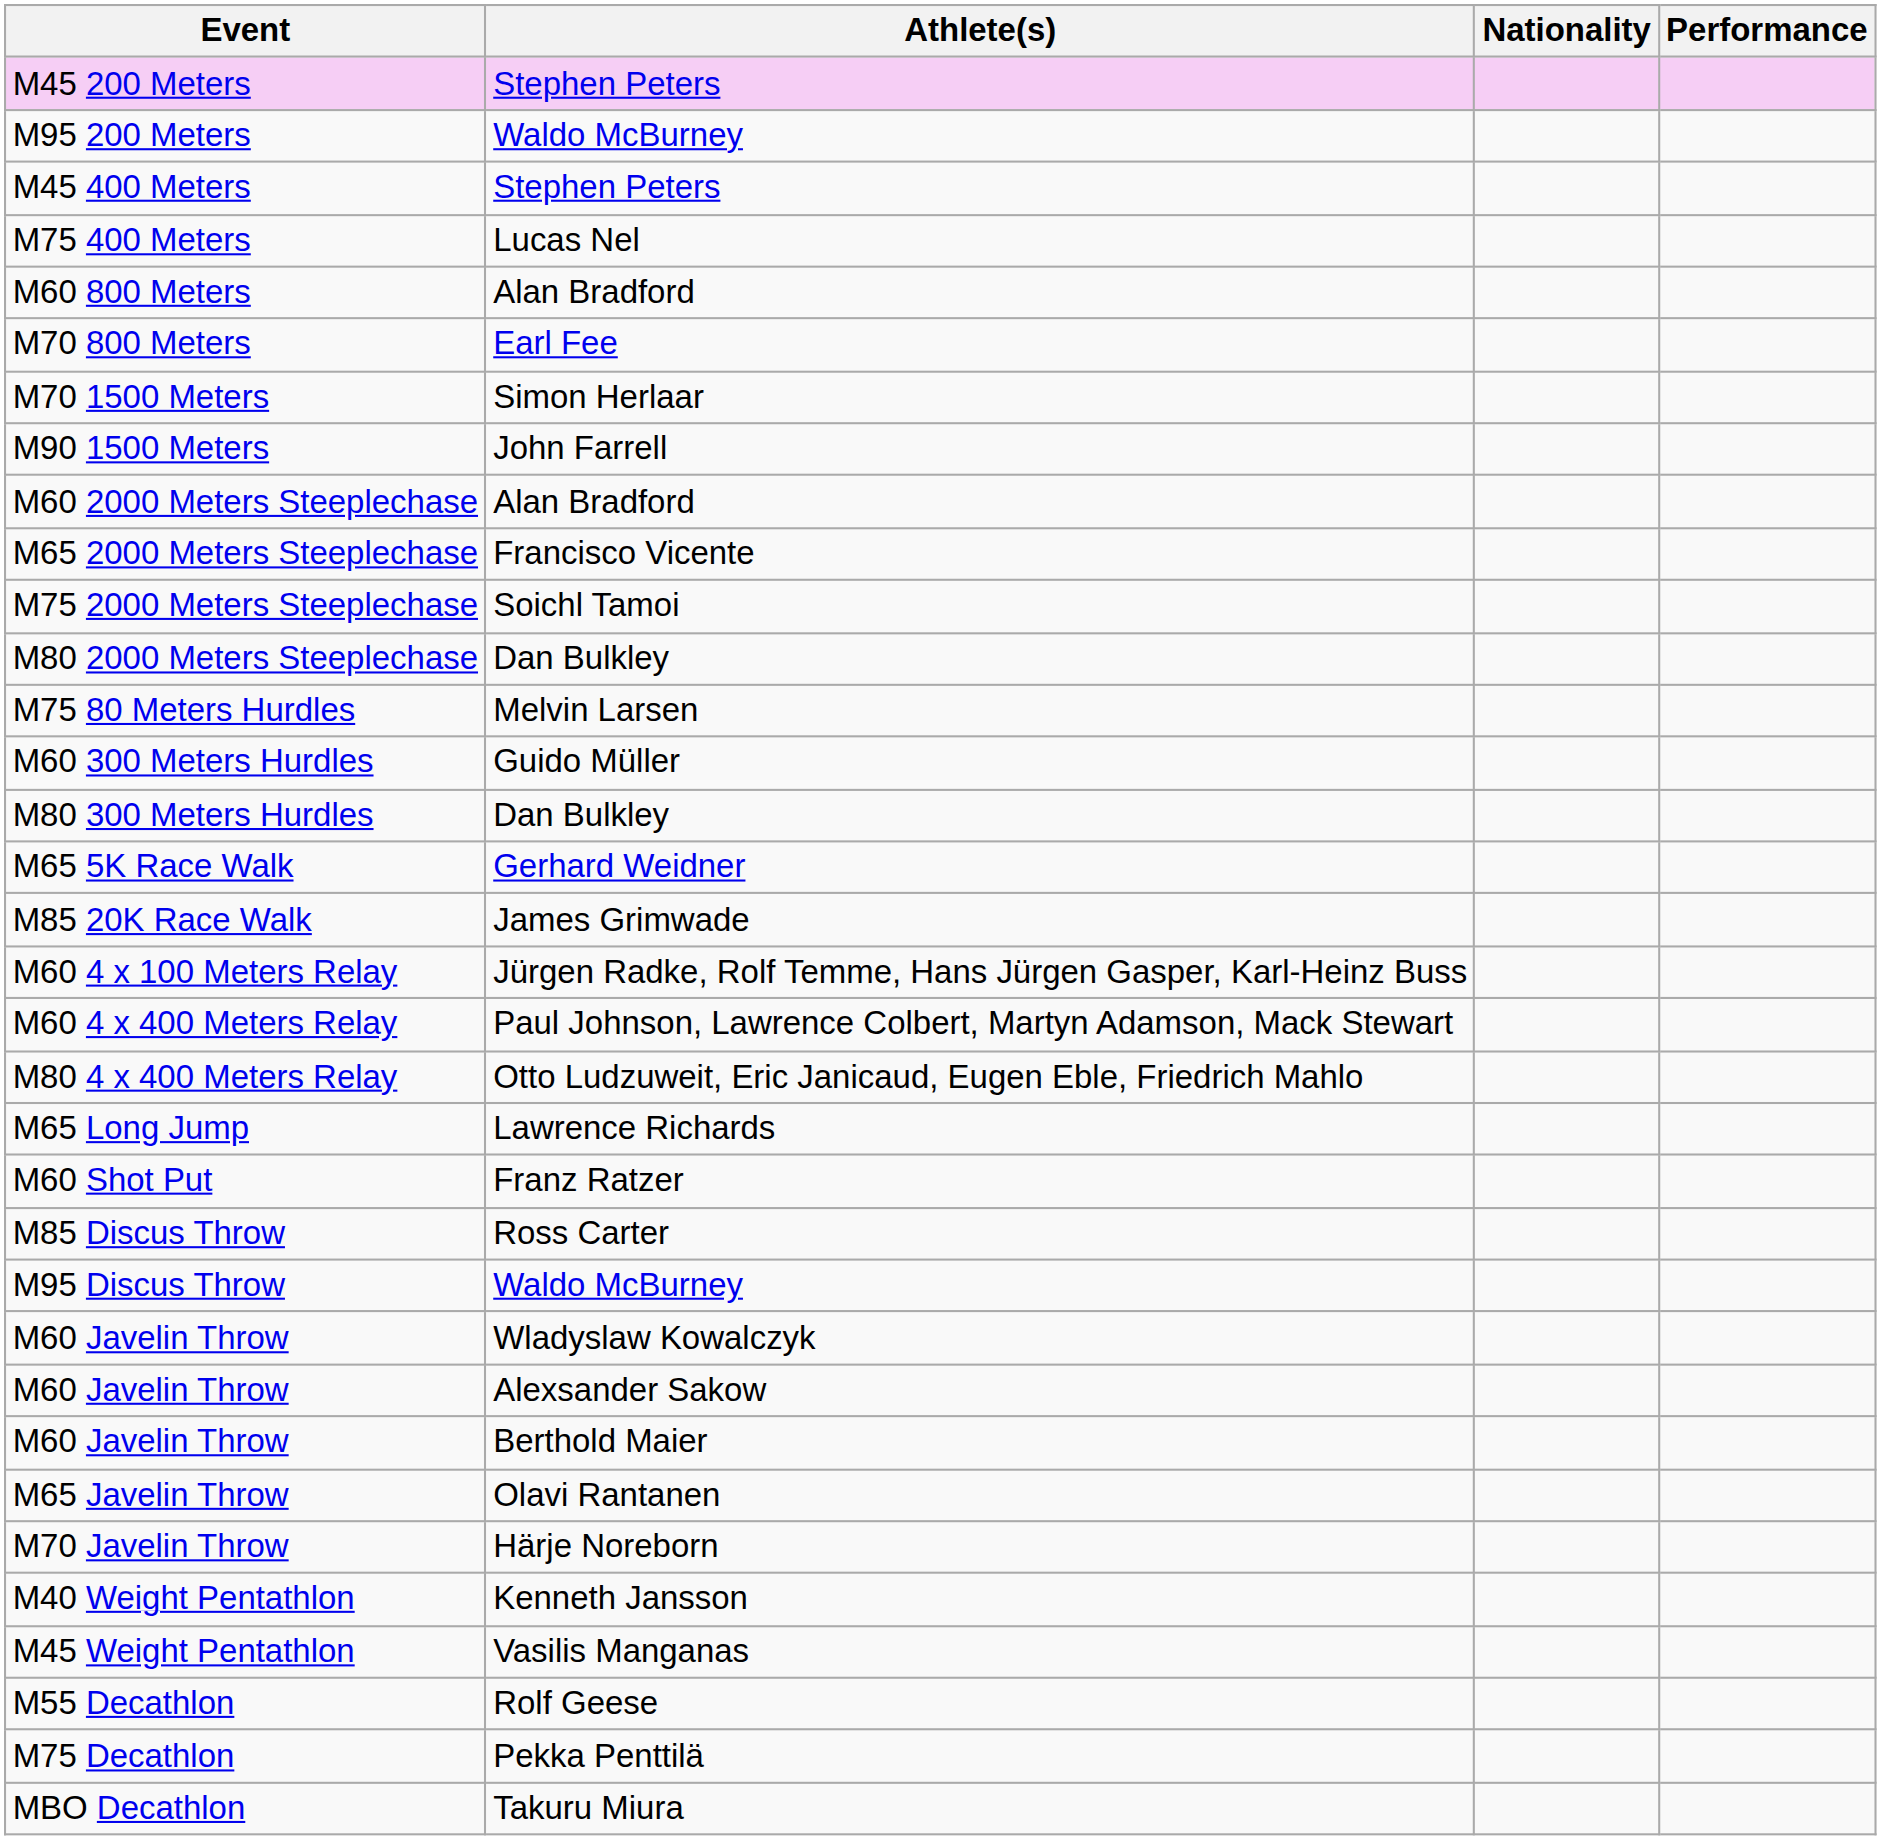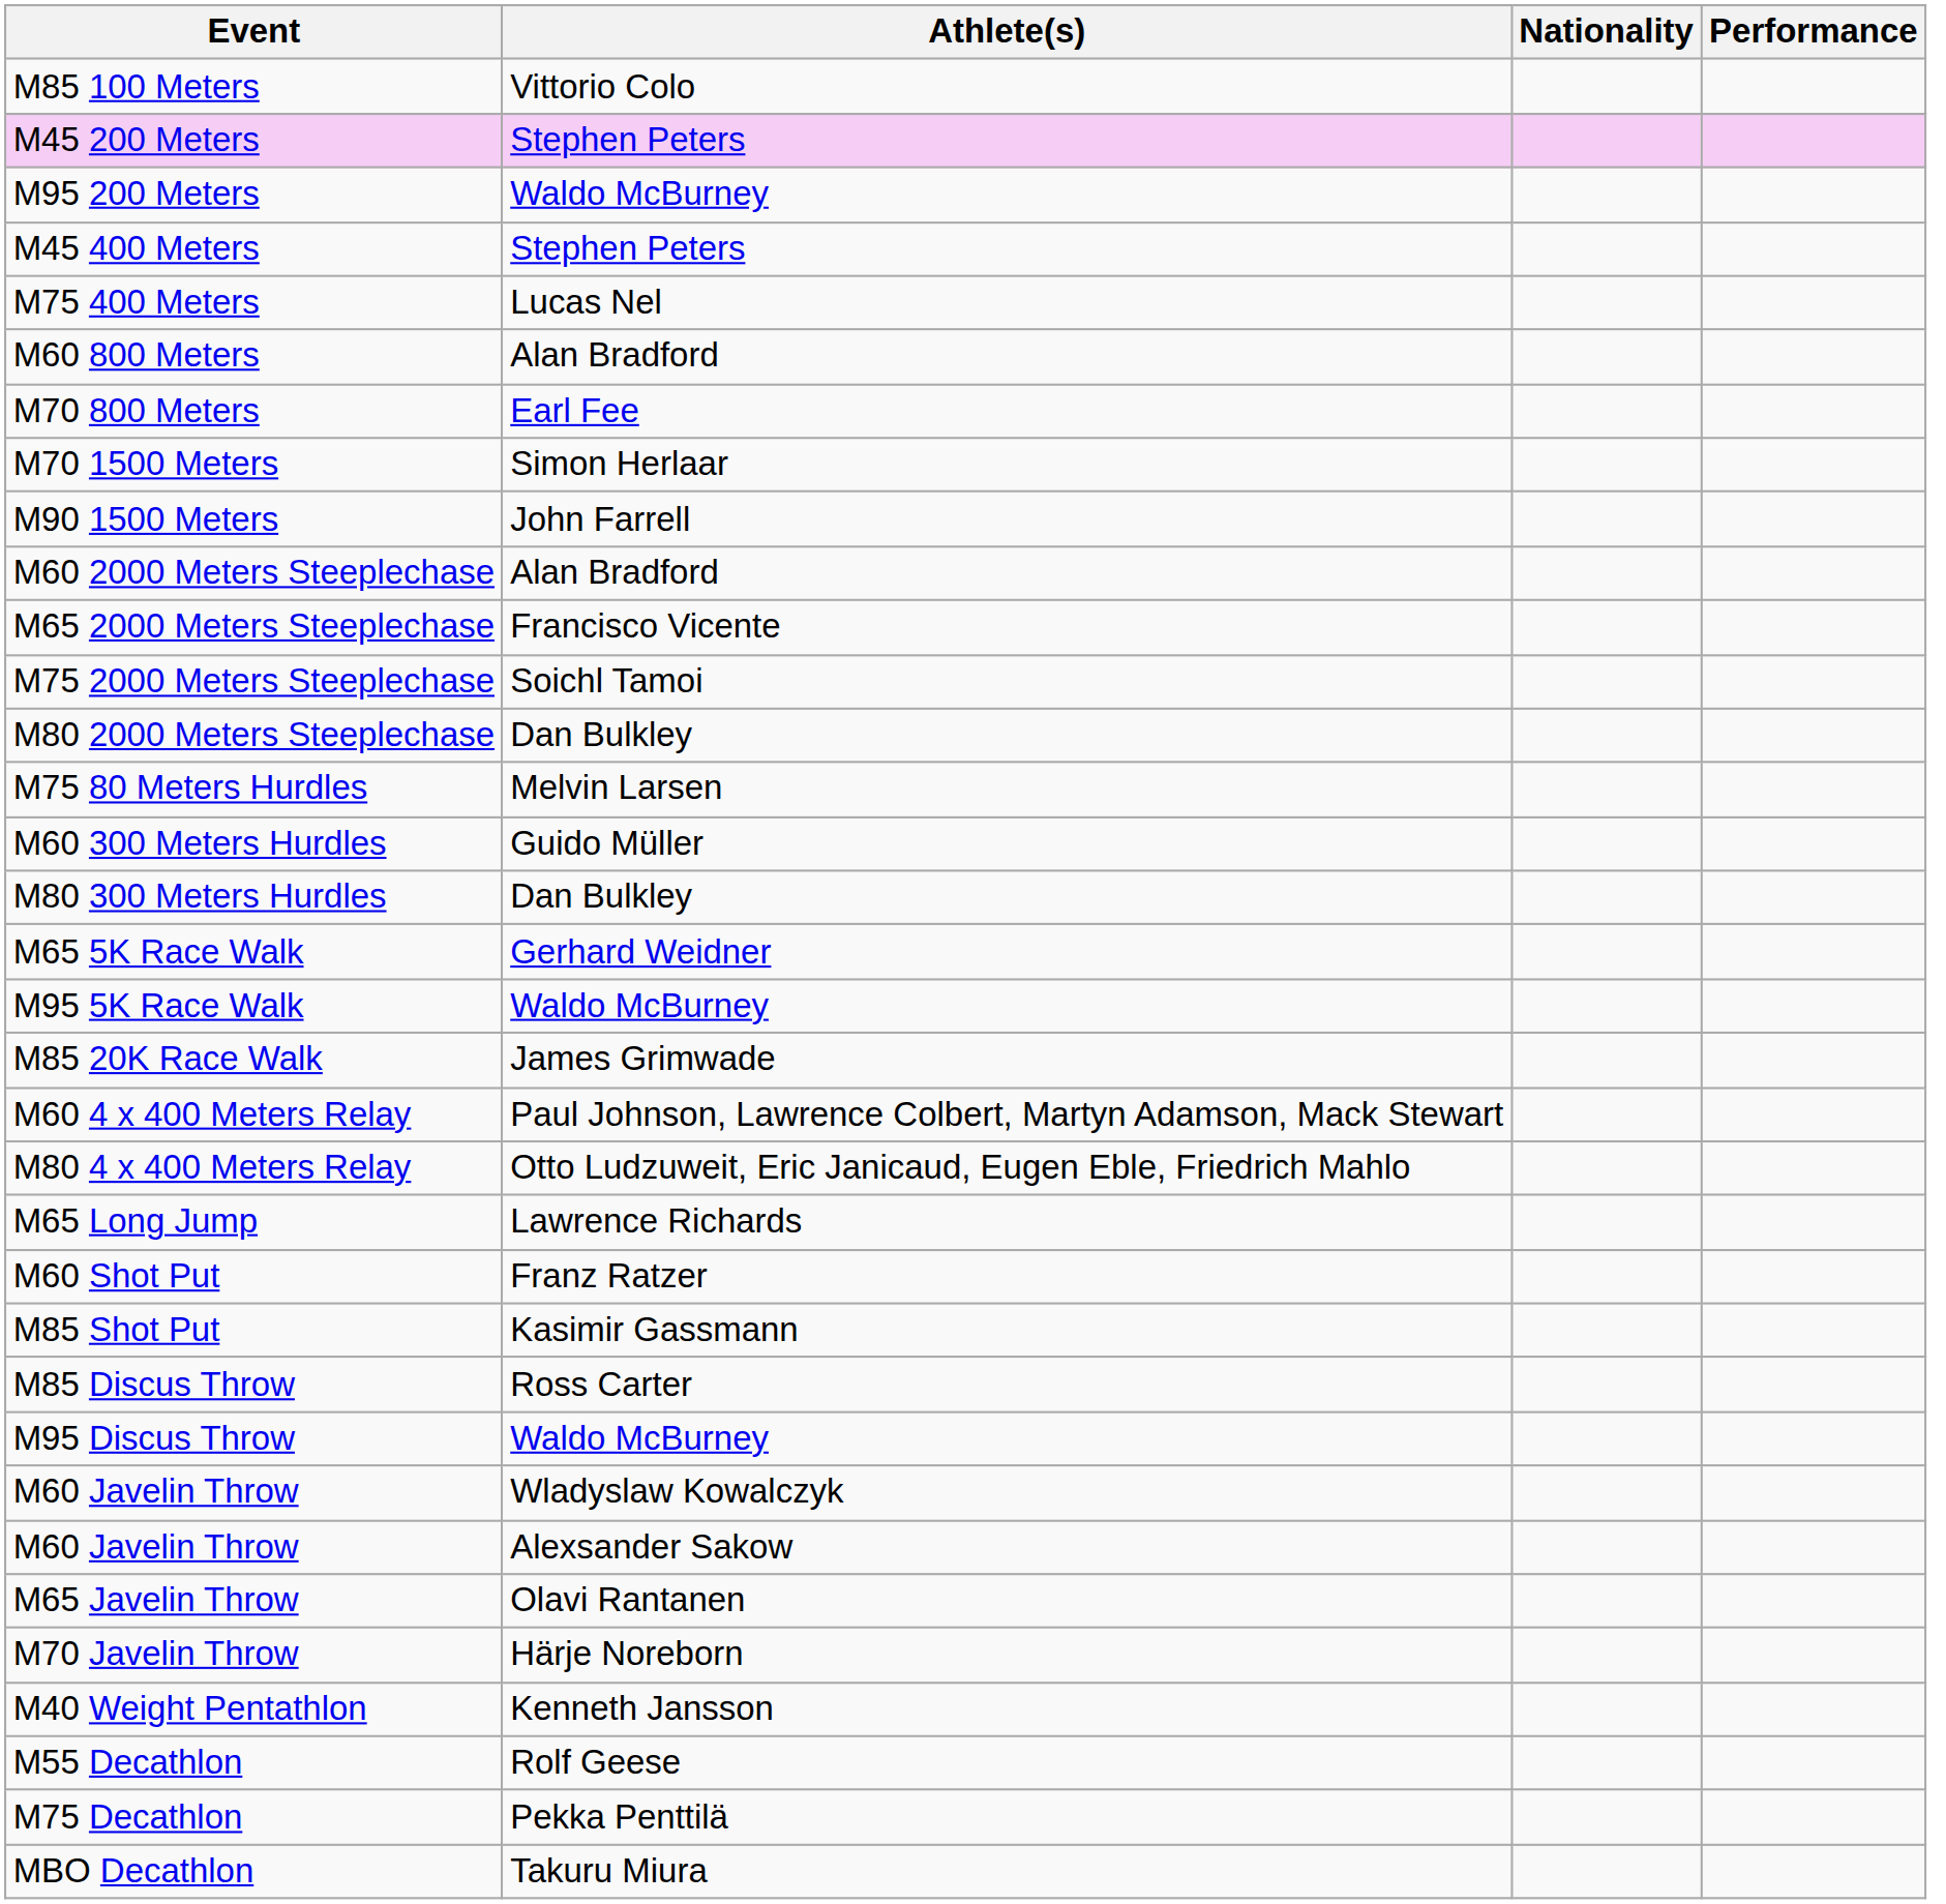 <table class="wikitable">
 <tr>
 <th>Event</th>
 <th>Athlete(s)</th>
 <th>Nationality</th>
 <th>Performance</th>
+</tr>
+<tr>
+<td>M85 <a href='#'>100 Meters</a></td>
+<td>Vittorio Colo</td>
+<td></td>
+<td></td>
 </tr>
 <tr bgcolor=#f6CEF5>
 <td>M45 <a href='#'>200 Meters</a></td>
 <td><a href='#'>Stephen Peters</a></td>
 <td></td>
 <td></td>
 </tr>
 <tr>
 <td>M95 <a href='#'>200 Meters</a></td>
 <td><a href='#'>Waldo McBurney</a></td>
 <td></td>
 <td></td>
 </tr>
 <tr>
 <td>M45 <a href='#'>400 Meters</a></td>
 <td><a href='#'>Stephen Peters</a></td>
 <td></td>
 <td></td>
 </tr>
 <tr>
 <td>M75 <a href='#'>400 Meters</a></td>
 <td>Lucas Nel</td>
 <td></td>
 <td></td>
 </tr>
 <tr>
 <td>M60 <a href='#'>800 Meters</a></td>
 <td>Alan Bradford</td>
 <td></td>
 <td></td>
 </tr>
 <tr>
 <td>M70 <a href='#'>800 Meters</a></td>
 <td><a href='#'>Earl Fee</a></td>
 <td></td>
 <td></td>
 </tr>
 <tr>
 <td>M70 <a href='#'>1500 Meters</a></td>
 <td>Simon Herlaar</td>
 <td></td>
 <td></td>
 </tr>
 <tr>
 <td>M90 <a href='#'>1500 Meters</a></td>
 <td>John Farrell</td>
 <td></td>
 <td></td>
 </tr>
 <tr>
 <td>M60 <a href='#'>2000 Meters Steeplechase</a></td>
 <td>Alan Bradford</td>
 <td></td>
 <td></td>
 </tr>
 <tr>
 <td>M65 <a href='#'>2000 Meters Steeplechase</a></td>
 <td>Francisco Vicente</td>
 <td></td>
 <td></td>
 </tr>
 <tr>
 <td>M75 <a href='#'>2000 Meters Steeplechase</a></td>
 <td>Soichl Tamoi</td>
 <td></td>
 <td></td>
 </tr>
 <tr>
 <td>M80 <a href='#'>2000 Meters Steeplechase</a></td>
 <td>Dan Bulkley</td>
 <td></td>
 <td></td>
 </tr>
 <tr>
 <td>M75 <a href='#'>80 Meters Hurdles</a></td>
 <td>Melvin Larsen</td>
 <td></td>
 <td></td>
 </tr>
 <tr>
 <td>M60 <a href='#'>300 Meters Hurdles</a></td>
 <td>Guido Müller</td>
 <td></td>
 <td></td>
 </tr>
 <tr>
 <td>M80 <a href='#'>300 Meters Hurdles</a></td>
 <td>Dan Bulkley</td>
 <td></td>
 <td></td>
 </tr>
 <tr>
 <td>M65 <a href='#'>5K Race Walk</a></td>
 <td><a href='#'>Gerhard Weidner</a></td>
 <td></td>
 <td></td>
 </tr>
 <tr>
-<td>M85 <a href='#'>20K Race Walk</a></td>
-<td>James Grimwade</td>
+<td>M95 <a href='#'>5K Race Walk</a></td>
+<td><a href='#'>Waldo McBurney</a></td>
 <td></td>
 <td></td>
 </tr>
 <tr>
-<td>M60 <a href='#'>4 x 100 Meters Relay</a></td>
-<td>Jürgen Radke, Rolf Temme, Hans Jürgen Gasper, Karl-Heinz Buss</td>
+<td>M85 <a href='#'>20K Race Walk</a></td>
+<td>James Grimwade</td>
 <td></td>
 <td></td>
 </tr>
 <tr>
 <td>M60 <a href='#'>4 x 400 Meters Relay</a></td>
 <td>Paul Johnson, Lawrence Colbert, Martyn Adamson, Mack Stewart</td>
 <td></td>
 <td></td>
 </tr>
 <tr>
 <td>M80 <a href='#'>4 x 400 Meters Relay</a></td>
 <td>Otto Ludzuweit, Eric Janicaud, Eugen Eble, Friedrich Mahlo</td>
 <td></td>
 <td></td>
 </tr>
 <tr>
 <td>M65 <a href='#'>Long Jump</a></td>
 <td>Lawrence Richards</td>
 <td></td>
 <td></td>
 </tr>
 <tr>
 <td>M60 <a href='#'>Shot Put</a></td>
 <td>Franz Ratzer</td>
 <td></td>
 <td></td>
 </tr>
 <tr>
+<td>M85 <a href='#'>Shot Put</a></td>
+<td>Kasimir Gassmann</td>
+<td></td>
+<td></td>
+</tr>
+<tr>
 <td>M85 <a href='#'>Discus Throw</a></td>
 <td>Ross Carter</td>
 <td></td>
 <td></td>
 </tr>
 <tr>
 <td>M95 <a href='#'>Discus Throw</a></td>
 <td><a href='#'>Waldo McBurney</a></td>
 <td></td>
 <td></td>
 </tr>
 <tr>
 <td>M60 <a href='#'>Javelin Throw</a></td>
 <td>Wladyslaw Kowalczyk</td>
 <td></td>
 <td></td>
 </tr>
 <tr>
 <td>M60 <a href='#'>Javelin Throw</a></td>
 <td>Alexsander Sakow</td>
 <td></td>
 <td></td>
 </tr>
 <tr>
-<td>M60 <a href='#'>Javelin Throw</a></td>
-<td>Berthold Maier</td>
-<td></td>
-<td></td>
-</tr>
-<tr>
 <td>M65 <a href='#'>Javelin Throw</a></td>
 <td>Olavi Rantanen</td>
 <td></td>
 <td></td>
 </tr>
 <tr>
 <td>M70 <a href='#'>Javelin Throw</a></td>
 <td>Härje Noreborn</td>
 <td></td>
 <td></td>
 </tr>
 <tr>
 <td>M40 <a href='#'>Weight Pentathlon</a></td>
 <td>Kenneth Jansson</td>
-<td></td>
-<td></td>
-</tr>
-<tr>
-<td>M45 <a href='#'>Weight Pentathlon</a></td>
-<td>Vasilis Manganas</td>
 <td></td>
 <td></td>
 </tr>
 <tr>
 <td>M55 <a href='#'>Decathlon</a></td>
 <td>Rolf Geese</td>
 <td></td>
 <td></td>
 </tr>
 <tr>
 <td>M75 <a href='#'>Decathlon</a></td>
 <td>Pekka Penttilä</td>
 <td></td>
 <td></td>
 </tr>
 <tr>
 <td>MBO <a href='#'>Decathlon</a></td>
 <td>Takuru Miura</td>
 <td></td>
 <td></td>
 </tr>
 </table>
